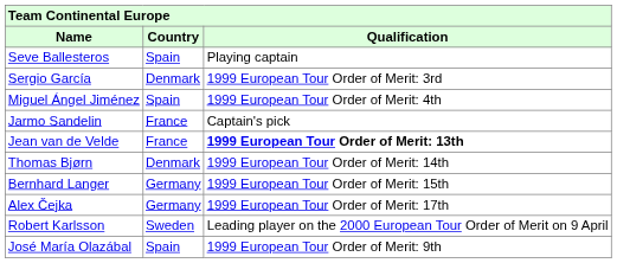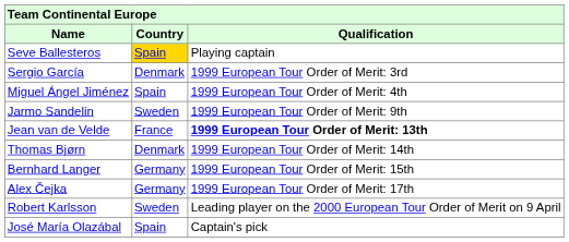 <table border="1" cellpadding="3" style="border-collapse: collapse;">
 <tr style="background:#ddffdd;">
 <td colspan=5> <strong>Team Continental Europe</strong></td>
 </tr>
 <tr style="background:#ddffdd;">
 <th>Name</th>
 <th>Country</th>
 <th>Qualification</th>
 </tr>
 <tr>
 <td><a href='#'>Seve Ballesteros</a></td>
-<td><a href='#'>Spain</a></td>
+<td style="background: gold;"><a href='#'>Spain</a></td>
 <td>Playing captain</td>
 </tr>
 <tr>
 <td><a href='#'>Sergio García</a></td>
 <td><a href='#'>Denmark</a></td>
 <td><a href='#'>1999 European Tour</a> Order of Merit: 3rd</td>
 </tr>
 <tr>
 <td><a href='#'>Miguel Ángel Jiménez</a></td>
 <td><a href='#'>Spain</a></td>
 <td><a href='#'>1999 European Tour</a> Order of Merit: 4th</td>
 </tr>
 <tr>
 <td><a href='#'>Jarmo Sandelin</a></td>
-<td><a href='#'>France</a></td>
-<td>Captain's pick</td>
+<td><a href='#'>Sweden</a></td>
+<td><a href='#'>1999 European Tour</a> Order of Merit: 9th</td>
 </tr>
 <tr>
 <td><a href='#'>Jean van de Velde</a></td>
 <td><a href='#'>France</a></td>
 <td><strong><a href='#'>1999 European Tour</a> Order of Merit: 13th</strong></td>
 </tr>
 <tr>
 <td><a href='#'>Thomas Bjørn</a></td>
 <td><a href='#'>Denmark</a></td>
 <td><a href='#'>1999 European Tour</a> Order of Merit: 14th</td>
 </tr>
 <tr>
 <td><a href='#'>Bernhard Langer</a></td>
 <td><a href='#'>Germany</a></td>
 <td><a href='#'>1999 European Tour</a> Order of Merit: 15th</td>
 </tr>
 <tr>
 <td><a href='#'>Alex Čejka</a></td>
 <td><a href='#'>Germany</a></td>
 <td><a href='#'>1999 European Tour</a> Order of Merit: 17th</td>
 </tr>
 <tr>
 <td><a href='#'>Robert Karlsson</a></td>
 <td><a href='#'>Sweden</a></td>
 <td>Leading player on the <a href='#'>2000 European Tour</a> Order of Merit on 9 April</td>
 </tr>
 <tr>
 <td><a href='#'>José María Olazábal</a></td>
 <td><a href='#'>Spain</a></td>
-<td><a href='#'>1999 European Tour</a> Order of Merit: 9th</td>
+<td>Captain's pick</td>
 </tr>
 </table>
